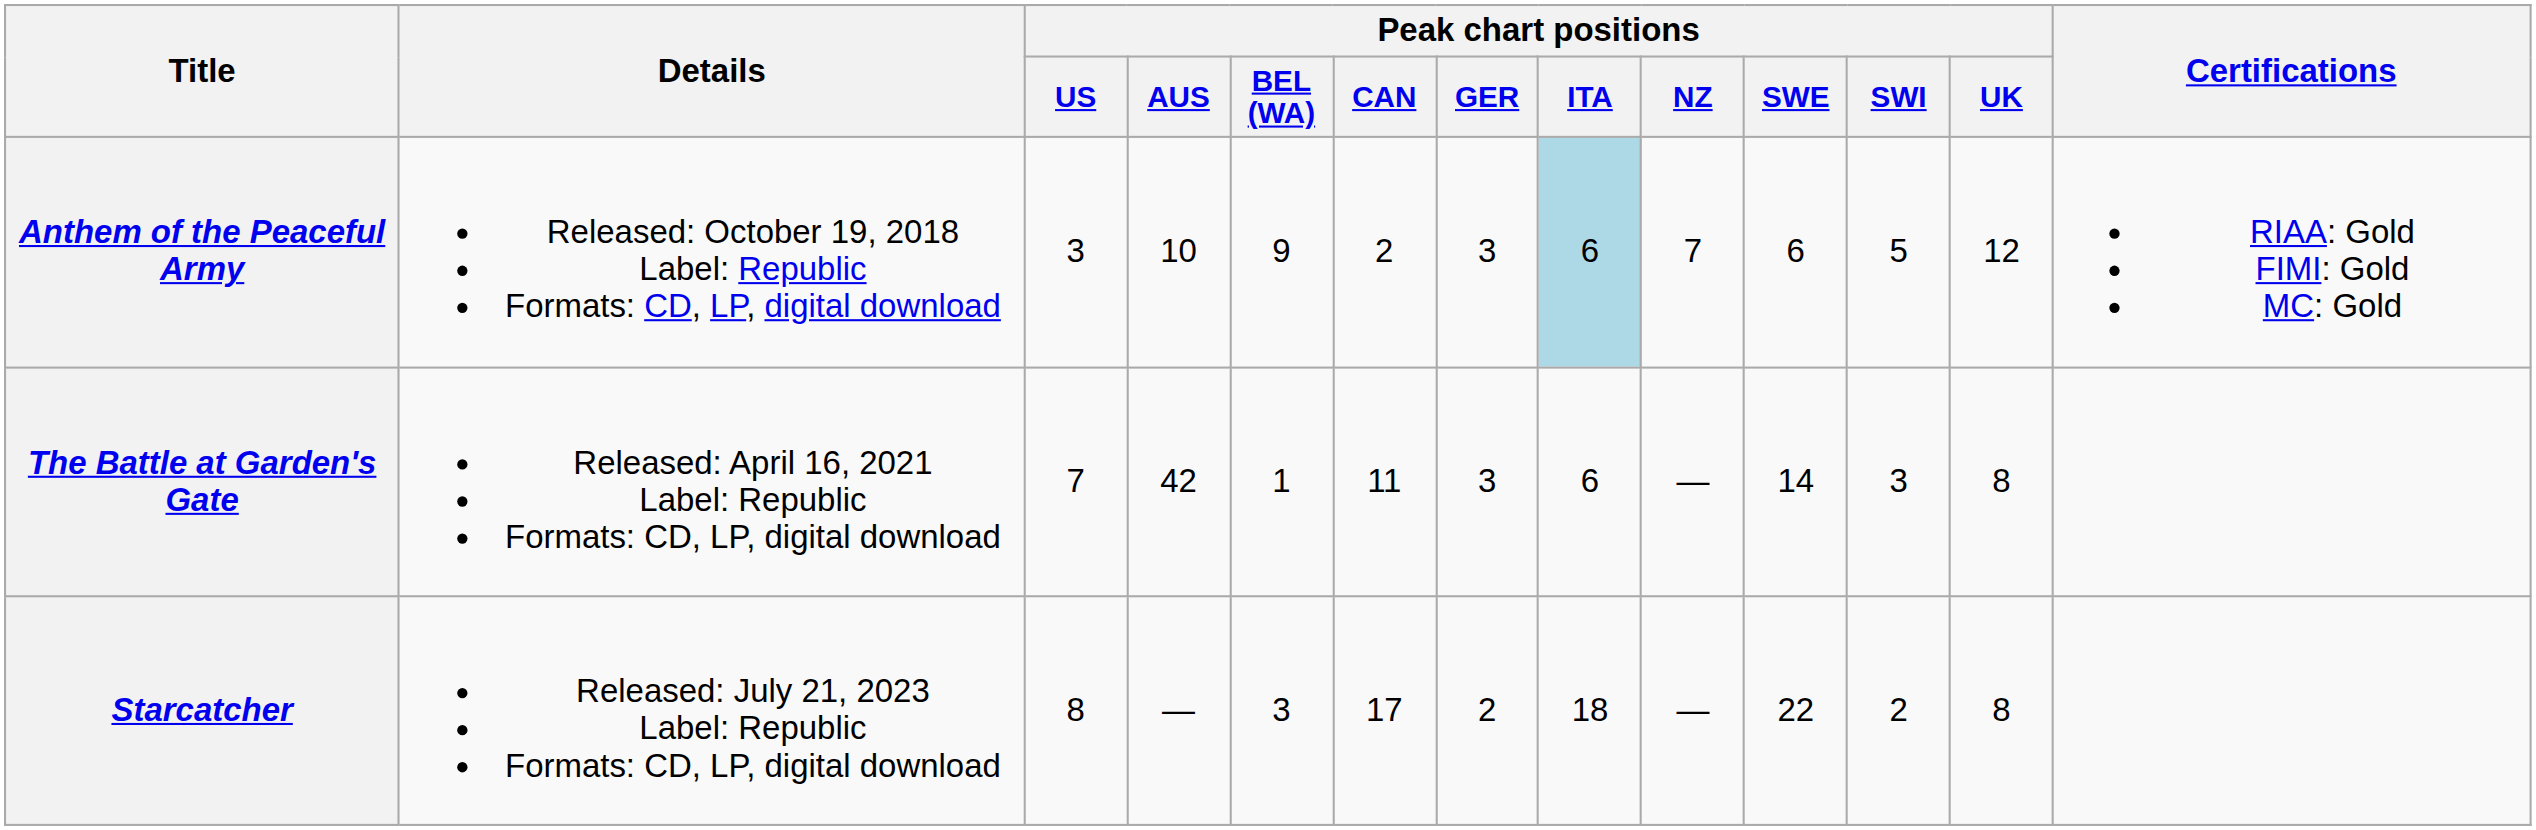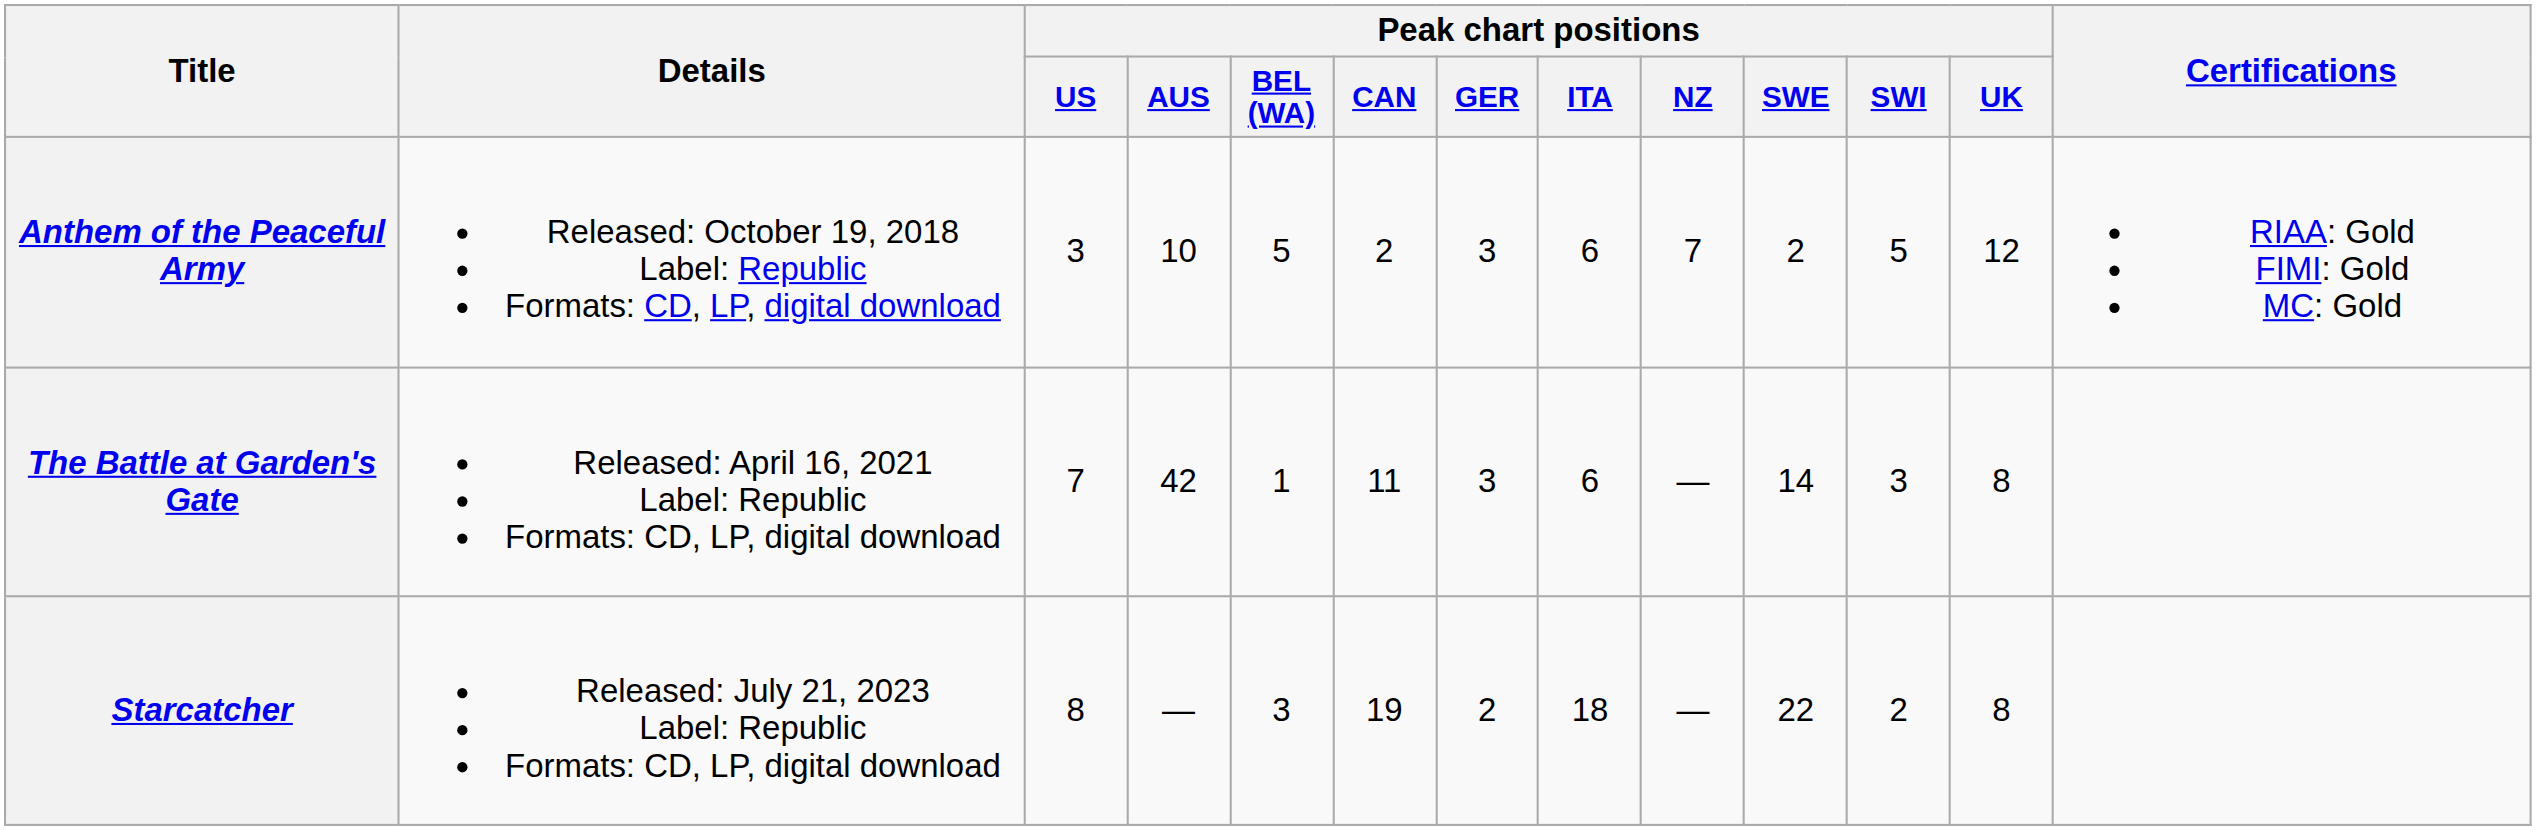 <table class="wikitable plainrowheaders" style="text-align:center;">
 <tr>
 <th scope="col" rowspan="2" style="width:11.5em;">Title</th>
 <th scope="col" rowspan="2" style="width:18.5em;">Details</th>
 <th scope="col" colspan="10">Peak chart positions</th>
 <th scope="col" rowspan="2" style="width:14em;"><a href='#'>Certifications</a></th>
 </tr>
 <tr>
 <th scope="col" style="width:3em;font-size:90%;"><a href='#'>US</a><br></th>
 <th scope="col" style="width:3em;font-size:90%;"><a href='#'>AUS</a><br></th>
 <th scope="col" style="width:3em;font-size:90%;"><a href='#'>BEL<br>(WA)</a><br></th>
 <th scope="col" style="width:3em;font-size:90%;"><a href='#'>CAN</a><br></th>
 <th scope="col" style="width:3em;font-size:90%;"><a href='#'>GER</a><br></th>
 <th scope="col" style="width:3em;font-size:90%;"><a href='#'>ITA</a><br></th>
 <th scope="col" style="width:3em;font-size:90%;"><a href='#'>NZ</a><br></th>
 <th scope="col" style="width:3em;font-size:90%;"><a href='#'>SWE</a><br></th>
 <th scope="col" style="width:3em;font-size:90%;"><a href='#'>SWI</a><br></th>
 <th scope="col" style="width:3em;font-size:90%;"><a href='#'>UK</a><br></th>
 </tr>
 <tr>
 <th scope="row"><em><a href='#'>Anthem of the Peaceful Army</a></em></th>
 <td><br><ul><li>Released: October 19, 2018</li><li>Label: <a href='#'>Republic</a></li><li>Formats: <a href='#'>CD</a>, <a href='#'>LP</a>, <a href='#'>digital download</a></li></ul></td>
 <td>3</td>
 <td>10</td>
-<td>9</td>
+<td>5</td>
 <td>2</td>
 <td>3</td>
-<td style="background: lightblue;">6</td>
+<td>6</td>
 <td>7</td>
-<td>6</td>
+<td>2</td>
 <td>5</td>
 <td>12</td>
 <td><br><ul><li><a href='#'>RIAA</a>: Gold</li><li><a href='#'>FIMI</a>: Gold</li><li><a href='#'>MC</a>: Gold</li></ul></td>
 </tr>
 <tr>
 <th scope="row"><em><a href='#'>The Battle at Garden's Gate</a></em></th>
 <td><br><ul><li>Released: April 16, 2021</li><li>Label: Republic</li><li>Formats: CD, LP, digital download</li></ul></td>
 <td>7</td>
 <td>42</td>
 <td>1</td>
 <td>11</td>
 <td>3</td>
 <td>6</td>
 <td>—</td>
 <td>14</td>
 <td>3</td>
 <td>8</td>
 <td></td>
 </tr>
 <tr>
 <th scope="row"><em><a href='#'>Starcatcher</a></em></th>
 <td><br><ul><li>Released: July 21, 2023</li><li>Label: Republic</li><li>Formats: CD, LP, digital download</li></ul></td>
 <td>8</td>
 <td>—</td>
 <td>3</td>
-<td>17</td>
+<td>19</td>
 <td>2</td>
 <td>18</td>
 <td>—</td>
 <td>22</td>
 <td>2</td>
 <td>8</td>
 <td></td>
 </tr>
 </table>
